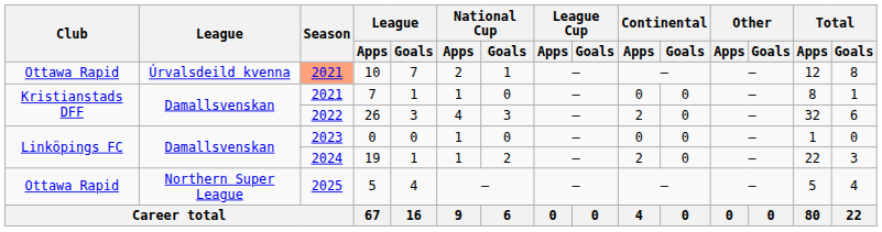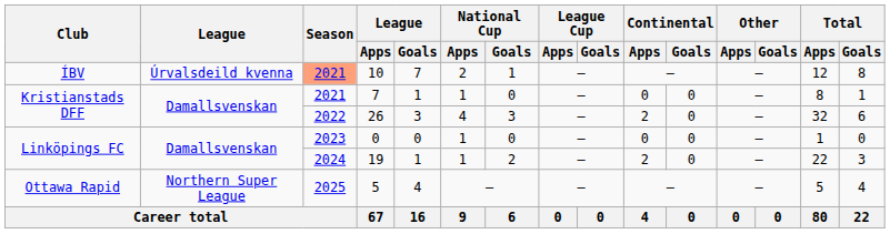 <table class="wikitable" style="text-align: center;">
 <tr>
 <th rowspan="2">Club</th>
 <th rowspan="2">League</th>
 <th rowspan="2">Season</th>
 <th colspan="2">League</th>
 <th colspan="2">National Cup</th>
 <th colspan="2">League Cup</th>
 <th colspan="2">Continental</th>
 <th colspan="2">Other</th>
 <th colspan="2">Total</th>
 </tr>
 <tr>
 <th>Apps</th>
 <th>Goals</th>
 <th>Apps</th>
 <th>Goals</th>
 <th>Apps</th>
 <th>Goals</th>
 <th>Apps</th>
 <th>Goals</th>
 <th>Apps</th>
 <th>Goals</th>
 <th>Apps</th>
 <th>Goals</th>
 </tr>
 <tr>
-<td><a href='#'>Ottawa Rapid</a></td>
+<td><a href='#'>ÍBV</a></td>
 <td><a href='#'>Úrvalsdeild kvenna</a></td>
 <td style="background: lightsalmon;"><a href='#'>2021</a></td>
 <td>10</td>
 <td>7</td>
 <td>2</td>
 <td>1</td>
 <td colspan=2>—</td>
 <td colspan=2>—</td>
 <td colspan=2>—</td>
 <td>12</td>
 <td>8</td>
 </tr>
 <tr>
 <td rowspan="2"><a href='#'>Kristianstads DFF</a></td>
 <td rowspan="2"><a href='#'>Damallsvenskan</a></td>
 <td><a href='#'>2021</a></td>
 <td>7</td>
 <td>1</td>
 <td>1</td>
 <td>0</td>
 <td colspan=2>—</td>
 <td>0</td>
 <td>0</td>
 <td colspan=2>—</td>
 <td>8</td>
 <td>1</td>
 </tr>
 <tr>
 <td><a href='#'>2022</a></td>
 <td>26</td>
 <td>3</td>
 <td>4</td>
 <td>3</td>
 <td colspan=2>—</td>
 <td>2</td>
 <td>0</td>
 <td colspan=2>—</td>
 <td>32</td>
 <td>6</td>
 </tr>
 <tr>
 <td rowspan="2"><a href='#'>Linköpings FC</a></td>
 <td rowspan="2"><a href='#'>Damallsvenskan</a></td>
 <td><a href='#'>2023</a></td>
 <td>0</td>
 <td>0</td>
 <td>1</td>
 <td>0</td>
 <td colspan=2>—</td>
 <td>0</td>
 <td>0</td>
 <td colspan=2>—</td>
 <td>1</td>
 <td>0</td>
 </tr>
 <tr>
 <td><a href='#'>2024</a></td>
 <td>19</td>
 <td>1</td>
 <td>1</td>
 <td>2</td>
 <td colspan=2>—</td>
 <td>2</td>
 <td>0</td>
 <td colspan=2>—</td>
 <td>22</td>
 <td>3</td>
 </tr>
 <tr>
 <td><a href='#'>Ottawa Rapid</a></td>
 <td><a href='#'>Northern Super League</a></td>
 <td><a href='#'>2025</a></td>
 <td>5</td>
 <td>4</td>
 <td colspan=2>—</td>
 <td colspan=2>—</td>
 <td colspan=2>—</td>
 <td colspan=2>—</td>
 <td>5</td>
 <td>4</td>
 </tr>
 <tr>
 <th colspan="3">Career total</th>
 <th>67</th>
 <th>16</th>
 <th>9</th>
 <th>6</th>
 <th>0</th>
 <th>0</th>
 <th>4</th>
 <th>0</th>
 <th>0</th>
 <th>0</th>
 <th>80</th>
 <th>22</th>
 </tr>
 </table>
